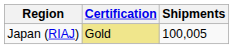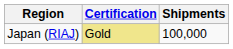 <table class="wikitable">
 <tr>
 <th>Region</th>
 <th><a href='#'>Certification</a></th>
 <th>Shipments</th>
 </tr>
 <tr>
 <td>Japan (<a href='#'>RIAJ</a>)</td>
 <td style="background: khaki;">Gold</td>
-<td>100,005</td>
+<td>100,000</td>
 </tr>
 </table>
